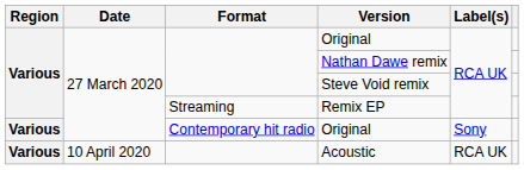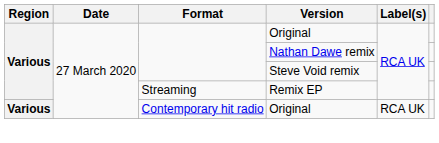 <table class="wikitable plainrowheaders">
 <tr>
 <th scope="col">Region</th>
 <th scope="col">Date</th>
 <th scope="col">Format</th>
 <th scope="col">Version</th>
 <th scope="col">Label(s)</th>
 <th scope="col"></th>
 </tr>
 <tr>
 <th scope="row" rowspan="4">Various</th>
 <td rowspan="5">27 March 2020</td>
 <td rowspan="3"></td>
 <td>Original</td>
 <td rowspan="4"><a href='#'>RCA UK</a></td>
 <td style="text-align:center;"></td>
 </tr>
 <tr>
 <td><a href='#'>Nathan Dawe</a> remix</td>
 <td style="text-align:center;"></td>
 </tr>
 <tr>
 <td>Steve Void remix</td>
 <td style="text-align:center;"></td>
 </tr>
 <tr>
 <td>Streaming</td>
 <td>Remix EP</td>
 <td style="text-align:center;"></td>
 </tr>
 <tr>
 <th scope="row">Various</th>
 <td><a href='#'>Contemporary hit radio</a></td>
 <td>Original</td>
-<td><a href='#'>Sony</a></td>
-<td style="text-align:center;"></td>
-</tr>
-<tr>
-<th scope="row">Various</th>
-<td>10 April 2020</td>
-<td></td>
-<td>Acoustic</td>
 <td>RCA UK</td>
 <td style="text-align:center;"></td>
 </tr>
 </table>
